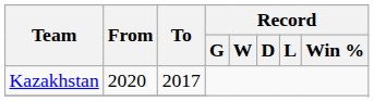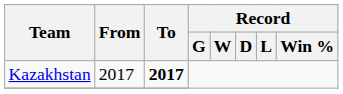 <table class="wikitable" style="text-align: center">
 <tr>
 <th rowspan="2">Team</th>
 <th rowspan="2">From</th>
 <th rowspan="2">To</th>
 <th colspan="5">Record</th>
 </tr>
 <tr>
 <th>G</th>
 <th>W</th>
 <th>D</th>
 <th>L</th>
 <th>Win %</th>
 </tr>
 <tr>
 <td align=left><a href='#'>Kazakhstan</a></td>
-<td align=left>2020</td>
-<td align=left>2017<br></td>
+<td align=left>2017</td>
+<td align=left><strong>2017<br></strong></td>
 </tr>
 <tr>
 </tr>
 </table>
